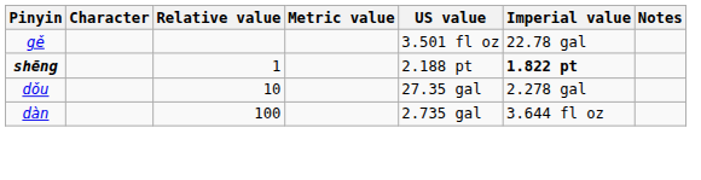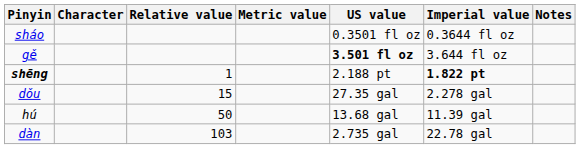 <table class="wikitable">
 <tr>
 <th>Pinyin</th>
 <th>Character</th>
 <th>Relative value</th>
 <th>Metric value</th>
 <th>US value</th>
 <th>Imperial value</th>
 <th>Notes</th>
 </tr>
 <tr>
+<td align=center><a href='#'><em>sháo</em></a></td>
+<td align=right></td>
+<td align=right></td>
+<td align=left></td>
+<td align=left>0.3501 fl oz</td>
+<td align=left>0.3644 fl oz</td>
+<td align=right></td>
+</tr>
+<tr>
 <td align=center><em><a href='#'>gě</a></em></td>
 <td align=right></td>
 <td align=right></td>
 <td align=left></td>
-<td align=left>3.501 fl oz</td>
-<td align=left>22.78 gal</td>
+<td align=left><strong>3.501 fl oz</strong></td>
+<td align=left>3.644 fl oz</td>
 <td align=right></td>
 </tr>
 <tr>
 <td align=center><strong><em>shēng</em></strong></td>
 <td align=right></td>
 <td align=right>1</td>
 <td align=left></td>
 <td align=left>2.188 pt</td>
 <td align=left><strong>1.822 pt</strong></td>
 <td align=right></td>
 </tr>
 <tr>
 <td align=center><em><a href='#'>dǒu</a></em></td>
 <td align=right></td>
-<td align=right>10</td>
+<td align=right>15</td>
 <td align=left></td>
 <td align=left>27.35 gal</td>
 <td align=left>2.278 gal</td>
 <td align=right></td>
 </tr>
 <tr>
+<td align=center><em>hú</em></td>
+<td align=right></td>
+<td align=right>50</td>
+<td align=left></td>
+<td align=left>13.68 gal</td>
+<td align=left>11.39 gal</td>
+<td align=right></td>
+</tr>
+<tr>
 <td align=center><em><a href='#'>dàn</a></em></td>
 <td align=right></td>
-<td align=right>100</td>
+<td align=right>103</td>
 <td align=left></td>
 <td align=left>2.735 gal</td>
-<td align=left>3.644 fl oz</td>
+<td align=left>22.78 gal</td>
 <td align=right></td>
 </tr>
 </table>
